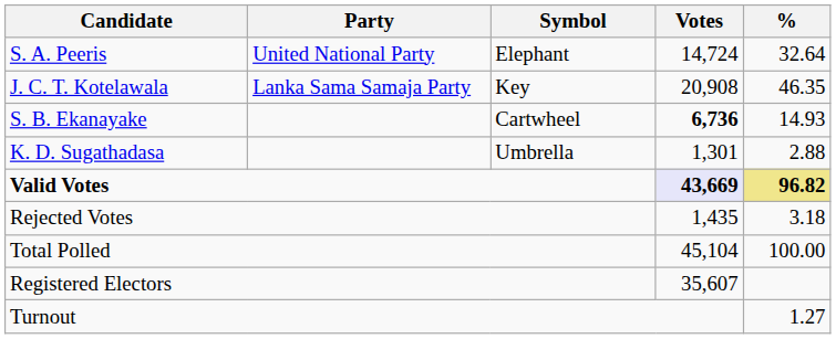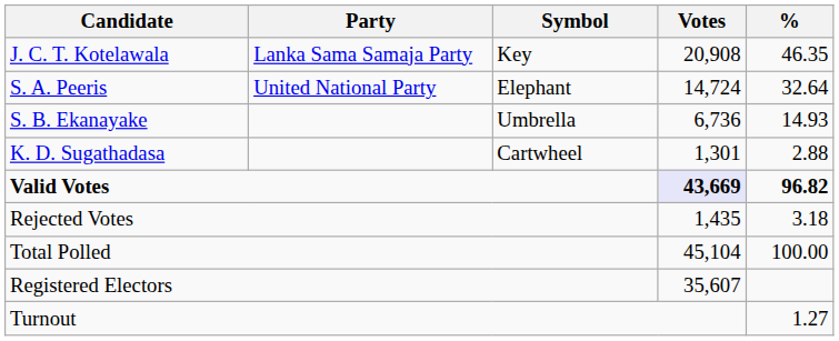 <table class="wikitable" border="1" style="text-align:right;">
 <tr>
 <th align=left width="180">Candidate</th>
 <th align=left width="180">Party</th>
 <th align=left width="120">Symbol</th>
 <th align=left width="60">Votes</th>
 <th align=left width="60">%</th>
 </tr>
 <tr>
+<td align=left><a href='#'>J. C. T. Kotelawala</a></td>
+<td align=left><a href='#'>Lanka Sama Samaja Party</a></td>
+<td align=left>Key</td>
+<td>20,908</td>
+<td>46.35</td>
+</tr>
+<tr>
 <td align=left><a href='#'>S. A. Peeris</a></td>
 <td align=left><a href='#'>United National Party</a></td>
 <td align=left>Elephant</td>
 <td>14,724</td>
 <td>32.64</td>
 </tr>
 <tr>
-<td align=left><a href='#'>J. C. T. Kotelawala</a></td>
-<td align=left><a href='#'>Lanka Sama Samaja Party</a></td>
-<td align=left>Key</td>
-<td>20,908</td>
-<td>46.35</td>
-</tr>
-<tr>
 <td align=left><a href='#'>S. B. Ekanayake</a></td>
 <td align=left></td>
-<td align=left>Cartwheel</td>
-<td><strong>6,736</strong></td>
+<td align=left>Umbrella</td>
+<td>6,736</td>
 <td>14.93</td>
 </tr>
 <tr>
 <td align=left><a href='#'>K. D. Sugathadasa</a></td>
 <td align=left></td>
-<td align=left>Umbrella</td>
+<td align=left>Cartwheel</td>
 <td>1,301</td>
 <td>2.88</td>
 </tr>
 <tr>
 <td align=left colspan=3><strong>Valid Votes</strong></td>
 <td style="background: lavender;"><strong>43,669</strong></td>
-<td style="background: khaki;"><strong>96.82</strong></td>
+<td><strong>96.82</strong></td>
 </tr>
 <tr>
 <td align=left colspan=3>Rejected Votes</td>
 <td>1,435</td>
 <td>3.18</td>
 </tr>
 <tr>
 <td align=left colspan=3>Total Polled</td>
 <td>45,104</td>
 <td>100.00</td>
 </tr>
 <tr>
 <td align=left colspan=3>Registered Electors</td>
 <td>35,607</td>
 <td></td>
 </tr>
 <tr>
 <td align=left colspan=4>Turnout</td>
 <td>1.27</td>
 </tr>
 </table>
